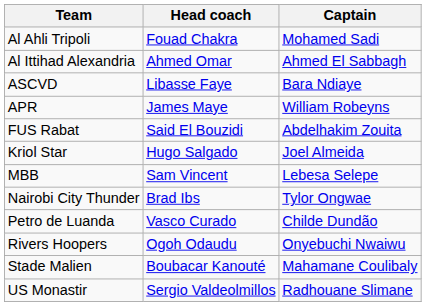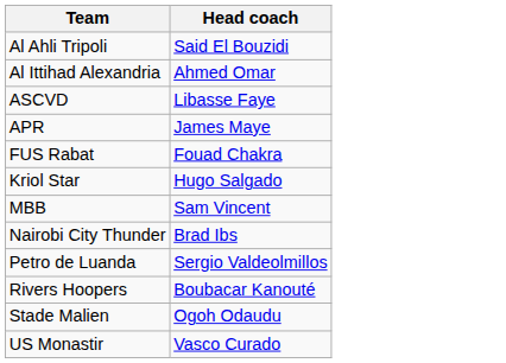 <table class="wikitable sortable">
 <tr>
 <th>Team</th>
 <th>Head coach</th>
-<th>Captain</th>
 </tr>
 <tr>
 <td>Al Ahli Tripoli</td>
-<td> <a href='#'>Fouad Chakra</a></td>
-<td> <a href='#'>Mohamed Sadi</a></td>
+<td> <a href='#'>Said El Bouzidi</a></td>
 </tr>
 <tr>
 <td>Al Ittihad Alexandria</td>
 <td> <a href='#'>Ahmed Omar</a></td>
-<td> <a href='#'>Ahmed El Sabbagh</a></td>
 </tr>
 <tr>
 <td>ASCVD</td>
 <td> <a href='#'>Libasse Faye</a></td>
-<td> <a href='#'>Bara Ndiaye</a></td>
 </tr>
 <tr>
 <td>APR</td>
 <td> <a href='#'>James Maye</a></td>
-<td> <a href='#'>William Robeyns</a></td>
 </tr>
 <tr>
 <td>FUS Rabat</td>
-<td> <a href='#'>Said El Bouzidi</a></td>
-<td> <a href='#'>Abdelhakim Zouita</a></td>
+<td> <a href='#'>Fouad Chakra</a></td>
 </tr>
 <tr>
 <td>Kriol Star</td>
 <td> <a href='#'>Hugo Salgado</a></td>
-<td> <a href='#'>Joel Almeida</a></td>
 </tr>
 <tr>
 <td>MBB</td>
 <td> <a href='#'>Sam Vincent</a></td>
-<td> <a href='#'>Lebesa Selepe</a></td>
 </tr>
 <tr>
 <td>Nairobi City Thunder</td>
 <td> <a href='#'>Brad Ibs</a></td>
-<td> <a href='#'>Tylor Ongwae</a></td>
 </tr>
 <tr>
 <td>Petro de Luanda</td>
-<td> <a href='#'>Vasco Curado</a></td>
-<td> <a href='#'>Childe Dundão</a></td>
+<td> <a href='#'>Sergio Valdeolmillos</a></td>
 </tr>
 <tr>
 <td>Rivers Hoopers</td>
-<td> <a href='#'>Ogoh Odaudu</a></td>
-<td> <a href='#'>Onyebuchi Nwaiwu</a></td>
+<td> <a href='#'>Boubacar Kanouté</a></td>
 </tr>
 <tr>
 <td>Stade Malien</td>
-<td> <a href='#'>Boubacar Kanouté</a></td>
-<td> <a href='#'>Mahamane Coulibaly</a></td>
+<td> <a href='#'>Ogoh Odaudu</a></td>
 </tr>
 <tr>
 <td>US Monastir</td>
-<td> <a href='#'>Sergio Valdeolmillos</a></td>
-<td> <a href='#'>Radhouane Slimane</a></td>
+<td> <a href='#'>Vasco Curado</a></td>
 </tr>
 </table>
